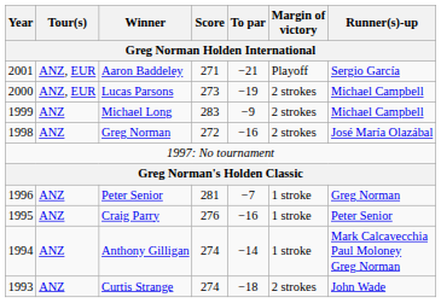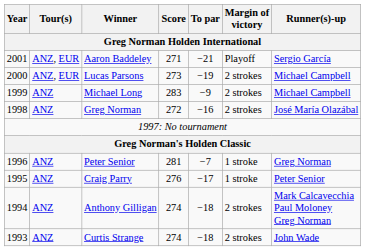 <table class="wikitable" style="font-size:95%">
 <tr>
 <th>Year</th>
 <th>Tour(s)</th>
 <th>Winner</th>
 <th>Score</th>
 <th>To par</th>
 <th>Margin of<br>victory</th>
 <th>Runner(s)-up</th>
 </tr>
 <tr>
 <th colspan="7">Greg Norman Holden International</th>
 </tr>
 <tr>
 <td>2001</td>
 <td><a href='#'>ANZ</a>, <a href='#'>EUR</a></td>
 <td> <a href='#'>Aaron Baddeley</a></td>
 <td align=center>271</td>
 <td align=center>−21</td>
 <td>Playoff</td>
 <td> <a href='#'>Sergio García</a></td>
 </tr>
 <tr>
 <td>2000</td>
 <td><a href='#'>ANZ</a>, <a href='#'>EUR</a></td>
 <td> <a href='#'>Lucas Parsons</a></td>
 <td align=center>273</td>
 <td align=center>−19</td>
 <td>2 strokes</td>
 <td> <a href='#'>Michael Campbell</a></td>
 </tr>
 <tr>
 <td>1999</td>
 <td><a href='#'>ANZ</a></td>
 <td> <a href='#'>Michael Long</a></td>
 <td align=center>283</td>
 <td align=center>−9</td>
 <td>2 strokes</td>
 <td> <a href='#'>Michael Campbell</a></td>
 </tr>
 <tr>
 <td>1998</td>
 <td><a href='#'>ANZ</a></td>
 <td> <a href='#'>Greg Norman</a></td>
 <td align=center>272</td>
 <td align=center>−16</td>
 <td>2 strokes</td>
 <td> <a href='#'>José María Olazábal</a></td>
 </tr>
 <tr>
 <td colspan="7" align="center"><em>1997: No tournament</em></td>
 </tr>
 <tr>
 <th colspan="7">Greg Norman's Holden Classic</th>
 </tr>
 <tr>
 <td>1996</td>
 <td><a href='#'>ANZ</a></td>
 <td> <a href='#'>Peter Senior</a></td>
 <td align=center>281</td>
 <td align=center>−7</td>
 <td>1 stroke</td>
 <td> <a href='#'>Greg Norman</a></td>
 </tr>
 <tr>
 <td>1995</td>
 <td><a href='#'>ANZ</a></td>
 <td> <a href='#'>Craig Parry</a></td>
 <td align=center>276</td>
-<td align=center>−16</td>
+<td align=center>−17</td>
 <td>1 stroke</td>
 <td> <a href='#'>Peter Senior</a></td>
 </tr>
 <tr>
 <td>1994</td>
 <td><a href='#'>ANZ</a></td>
 <td> <a href='#'>Anthony Gilligan</a></td>
 <td align=center>274</td>
-<td align=center>−14</td>
-<td>1 stroke</td>
+<td align=center>−18</td>
+<td>2 strokes</td>
 <td> <a href='#'>Mark Calcavecchia</a><br> <a href='#'>Paul Moloney</a><br> <a href='#'>Greg Norman</a></td>
 </tr>
 <tr>
 <td>1993</td>
 <td><a href='#'>ANZ</a></td>
 <td> <a href='#'>Curtis Strange</a></td>
 <td align=center>274</td>
 <td align=center>−18</td>
 <td>2 strokes</td>
 <td> <a href='#'>John Wade</a></td>
 </tr>
 </table>
